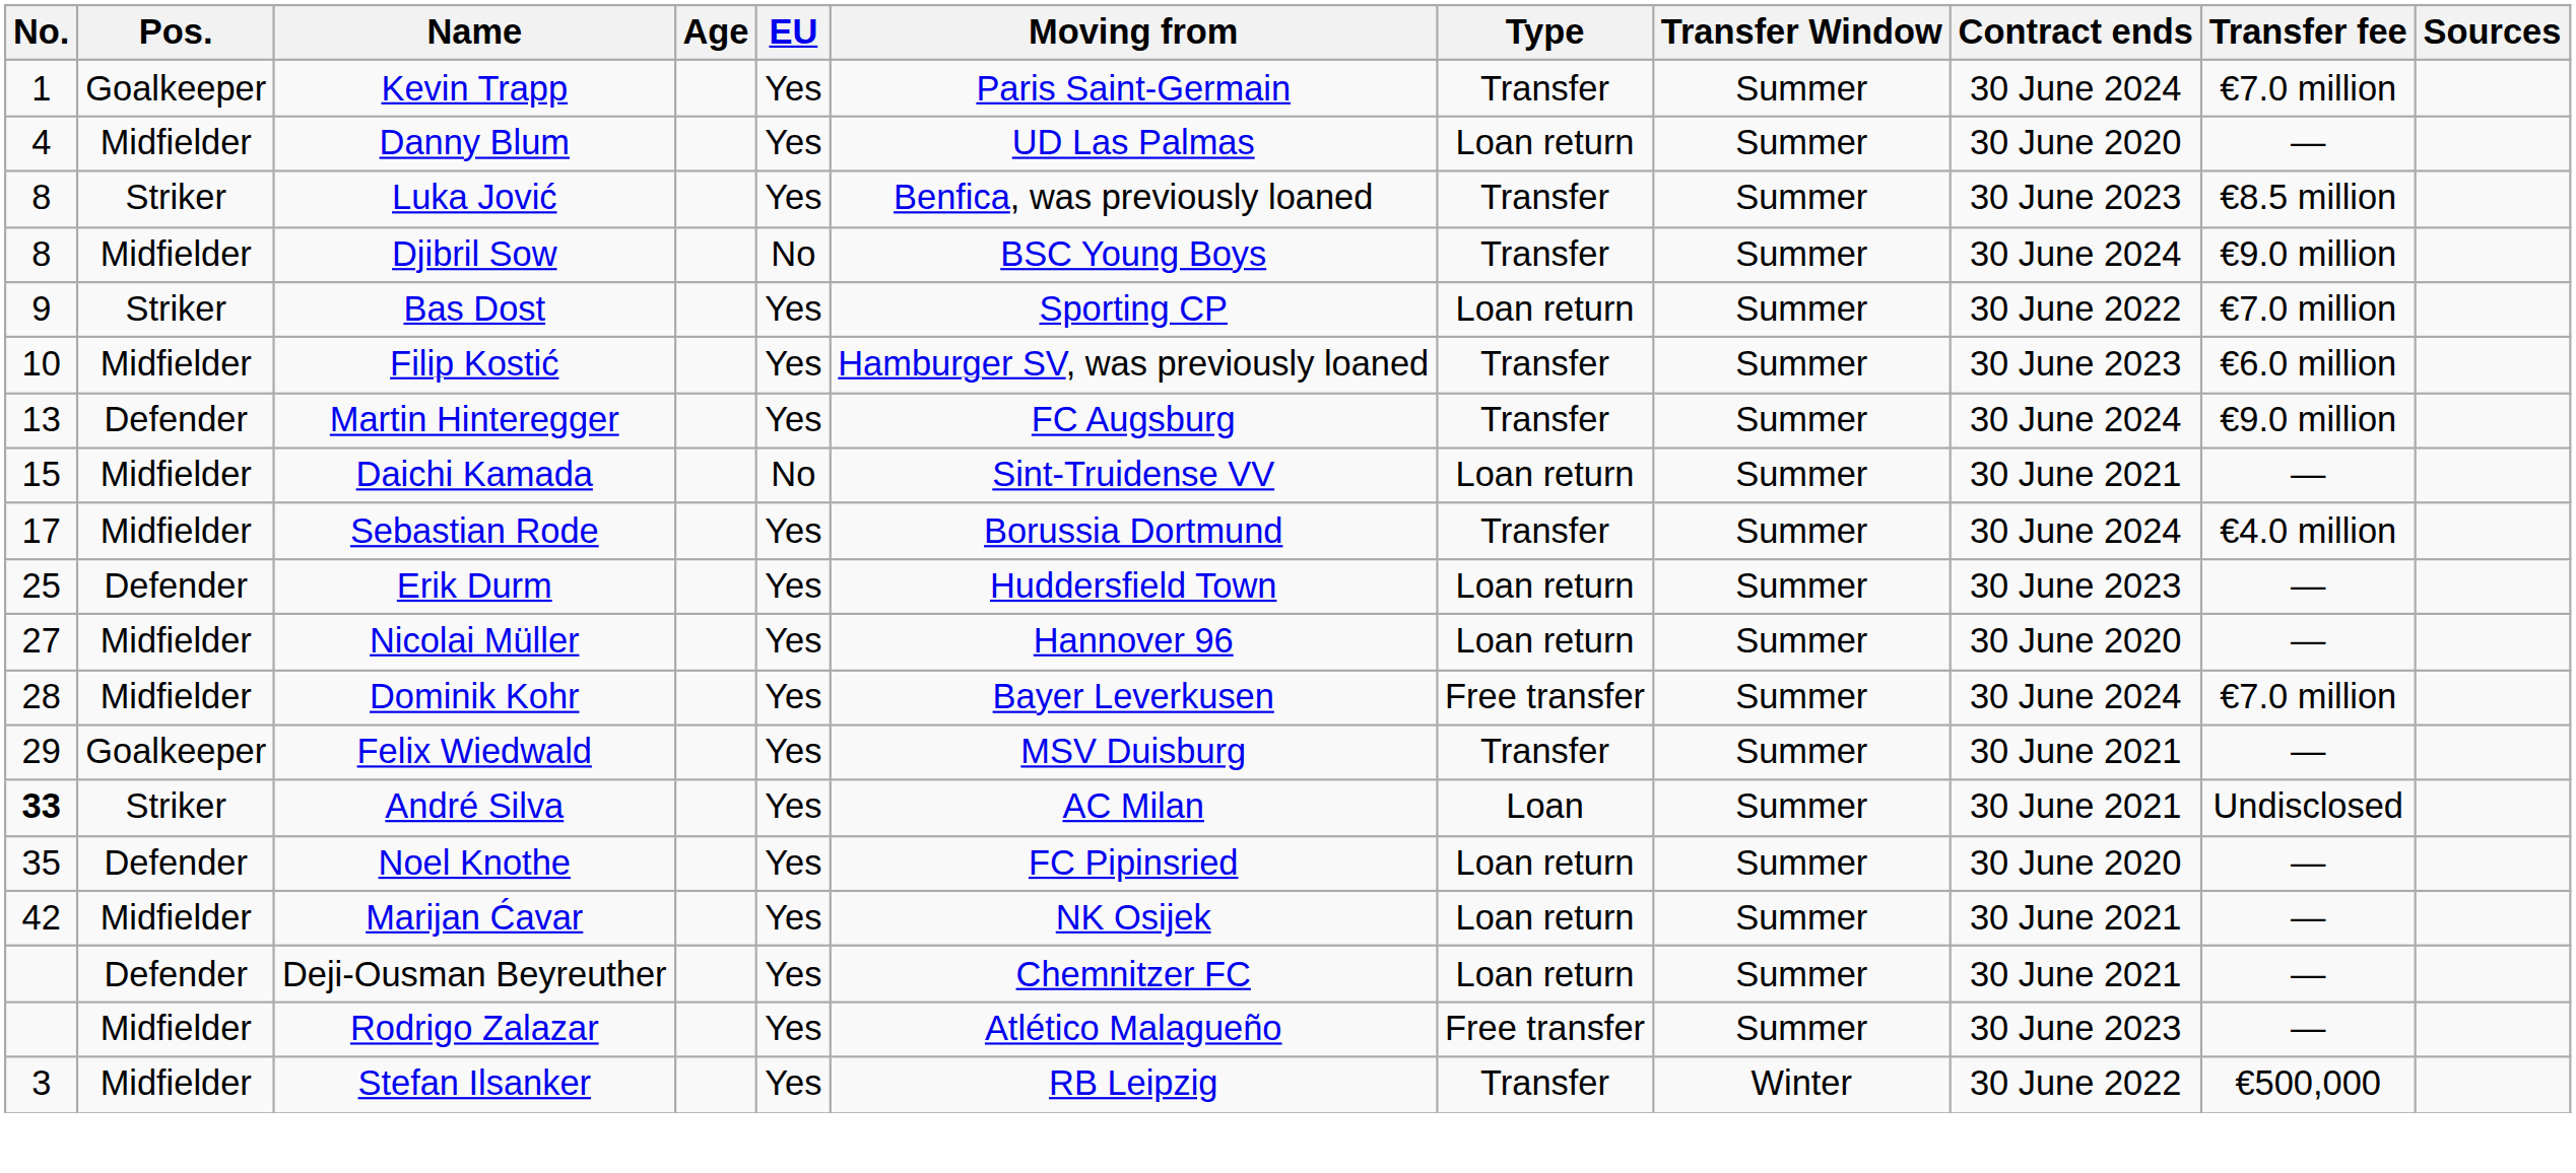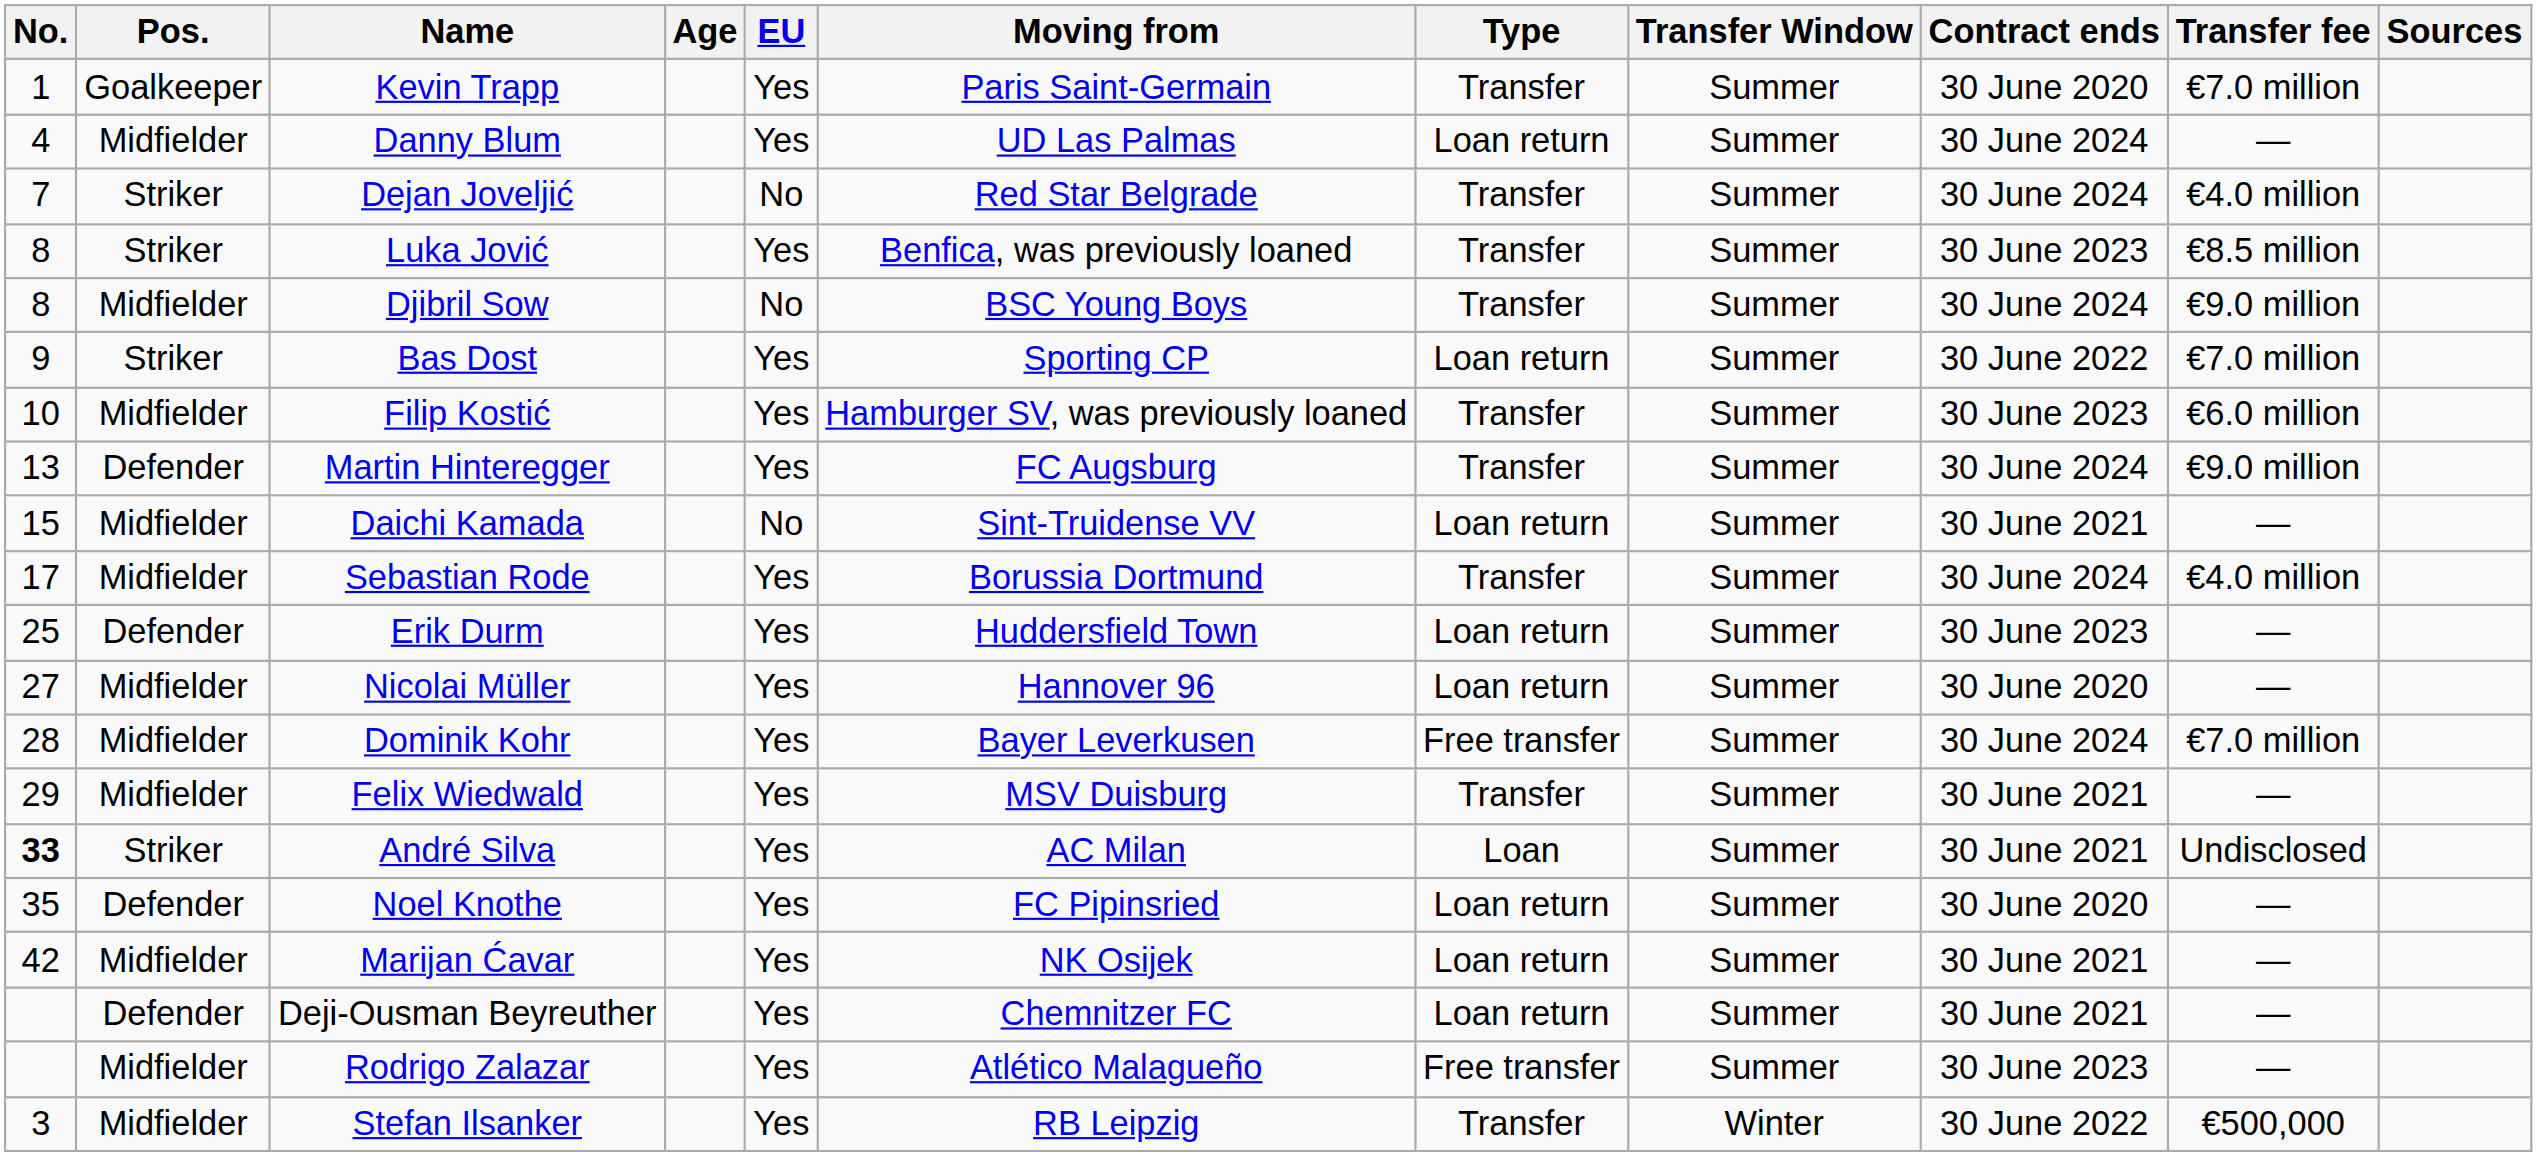 <table class="wikitable" style="text-align: center">
 <tr>
 <th>No.</th>
 <th>Pos.</th>
 <th>Name</th>
 <th>Age</th>
 <th><a href='#'>EU</a></th>
 <th>Moving from</th>
 <th>Type</th>
 <th>Transfer Window</th>
 <th>Contract ends</th>
 <th>Transfer fee</th>
 <th>Sources</th>
 </tr>
 <tr>
 <td>1</td>
 <td>Goalkeeper</td>
 <td><a href='#'>Kevin Trapp</a></td>
 <td></td>
 <td>Yes</td>
 <td><a href='#'>Paris Saint-Germain</a></td>
 <td>Transfer</td>
 <td>Summer</td>
-<td>30 June 2024</td>
+<td>30 June 2020</td>
 <td>€7.0 million</td>
 <td></td>
 </tr>
 <tr>
 <td>4</td>
 <td>Midfielder</td>
 <td><a href='#'>Danny Blum</a></td>
 <td></td>
 <td>Yes</td>
 <td><a href='#'>UD Las Palmas</a></td>
 <td>Loan return</td>
 <td>Summer</td>
-<td>30 June 2020</td>
+<td>30 June 2024</td>
 <td>—</td>
+<td></td>
+</tr>
+<tr>
+<td>7</td>
+<td>Striker</td>
+<td><a href='#'>Dejan Joveljić</a></td>
+<td></td>
+<td>No</td>
+<td><a href='#'>Red Star Belgrade</a></td>
+<td>Transfer</td>
+<td>Summer</td>
+<td>30 June 2024</td>
+<td>€4.0 million</td>
 <td></td>
 </tr>
 <tr>
 <td>8</td>
 <td>Striker</td>
 <td><a href='#'>Luka Jović</a></td>
 <td></td>
 <td>Yes</td>
 <td><a href='#'>Benfica</a>, was previously loaned</td>
 <td>Transfer</td>
 <td>Summer</td>
 <td>30 June 2023</td>
 <td>€8.5 million</td>
 <td></td>
 </tr>
 <tr>
 <td>8</td>
 <td>Midfielder</td>
 <td><a href='#'>Djibril Sow</a></td>
 <td></td>
 <td>No</td>
 <td><a href='#'>BSC Young Boys</a></td>
 <td>Transfer</td>
 <td>Summer</td>
 <td>30 June 2024</td>
 <td>€9.0 million</td>
 <td></td>
 </tr>
 <tr>
 <td>9</td>
 <td>Striker</td>
 <td><a href='#'>Bas Dost</a></td>
 <td></td>
 <td>Yes</td>
 <td><a href='#'>Sporting CP</a></td>
 <td>Loan return</td>
 <td>Summer</td>
 <td>30 June 2022</td>
 <td>€7.0 million</td>
 <td></td>
 </tr>
 <tr>
 <td>10</td>
 <td>Midfielder</td>
 <td><a href='#'>Filip Kostić</a></td>
 <td></td>
 <td>Yes</td>
 <td><a href='#'>Hamburger SV</a>, was previously loaned</td>
 <td>Transfer</td>
 <td>Summer</td>
 <td>30 June 2023</td>
 <td>€6.0 million</td>
 <td></td>
 </tr>
 <tr>
 <td>13</td>
 <td>Defender</td>
 <td><a href='#'>Martin Hinteregger</a></td>
 <td></td>
 <td>Yes</td>
 <td><a href='#'>FC Augsburg</a></td>
 <td>Transfer</td>
 <td>Summer</td>
 <td>30 June 2024</td>
 <td>€9.0 million</td>
 <td></td>
 </tr>
 <tr>
 <td>15</td>
 <td>Midfielder</td>
 <td><a href='#'>Daichi Kamada</a></td>
 <td></td>
 <td>No</td>
 <td><a href='#'>Sint-Truidense VV</a></td>
 <td>Loan return</td>
 <td>Summer</td>
 <td>30 June 2021</td>
 <td>—</td>
 <td></td>
 </tr>
 <tr>
 <td>17</td>
 <td>Midfielder</td>
 <td><a href='#'>Sebastian Rode</a></td>
 <td></td>
 <td>Yes</td>
 <td><a href='#'>Borussia Dortmund</a></td>
 <td>Transfer</td>
 <td>Summer</td>
 <td>30 June 2024</td>
 <td>€4.0 million</td>
 <td></td>
 </tr>
 <tr>
 <td>25</td>
 <td>Defender</td>
 <td><a href='#'>Erik Durm</a></td>
 <td></td>
 <td>Yes</td>
 <td><a href='#'>Huddersfield Town</a></td>
 <td>Loan return</td>
 <td>Summer</td>
 <td>30 June 2023</td>
 <td>—</td>
 <td></td>
 </tr>
 <tr>
 <td>27</td>
 <td>Midfielder</td>
 <td><a href='#'>Nicolai Müller</a></td>
 <td></td>
 <td>Yes</td>
 <td><a href='#'>Hannover 96</a></td>
 <td>Loan return</td>
 <td>Summer</td>
 <td>30 June 2020</td>
 <td>—</td>
 <td></td>
 </tr>
 <tr>
 <td>28</td>
 <td>Midfielder</td>
 <td><a href='#'>Dominik Kohr</a></td>
 <td></td>
 <td>Yes</td>
 <td><a href='#'>Bayer Leverkusen</a></td>
 <td>Free transfer</td>
 <td>Summer</td>
 <td>30 June 2024</td>
 <td>€7.0 million</td>
 <td></td>
 </tr>
 <tr>
 <td>29</td>
-<td>Goalkeeper</td>
+<td>Midfielder</td>
 <td><a href='#'>Felix Wiedwald</a></td>
 <td></td>
 <td>Yes</td>
 <td><a href='#'>MSV Duisburg</a></td>
 <td>Transfer</td>
 <td>Summer</td>
 <td>30 June 2021</td>
 <td>—</td>
 <td></td>
 </tr>
 <tr>
 <td><strong>33</strong></td>
 <td>Striker</td>
 <td><a href='#'>André Silva</a></td>
 <td></td>
 <td>Yes</td>
 <td><a href='#'>AC Milan</a></td>
 <td>Loan</td>
 <td>Summer</td>
 <td>30 June 2021</td>
 <td>Undisclosed</td>
 <td></td>
 </tr>
 <tr>
 <td>35</td>
 <td>Defender</td>
 <td><a href='#'>Noel Knothe</a></td>
 <td></td>
 <td>Yes</td>
 <td><a href='#'>FC Pipinsried</a></td>
 <td>Loan return</td>
 <td>Summer</td>
 <td>30 June 2020</td>
 <td>—</td>
 <td></td>
 </tr>
 <tr>
 <td>42</td>
 <td>Midfielder</td>
 <td><a href='#'>Marijan Ćavar</a></td>
 <td></td>
 <td>Yes</td>
 <td><a href='#'>NK Osijek</a></td>
 <td>Loan return</td>
 <td>Summer</td>
 <td>30 June 2021</td>
 <td>—</td>
 <td></td>
 </tr>
 <tr>
 <td></td>
 <td>Defender</td>
 <td>Deji-Ousman Beyreuther</td>
 <td></td>
 <td>Yes</td>
 <td><a href='#'>Chemnitzer FC</a></td>
 <td>Loan return</td>
 <td>Summer</td>
 <td>30 June 2021</td>
 <td>—</td>
 <td></td>
 </tr>
 <tr>
 <td></td>
 <td>Midfielder</td>
 <td><a href='#'>Rodrigo Zalazar</a></td>
 <td></td>
 <td>Yes</td>
 <td><a href='#'>Atlético Malagueño</a></td>
 <td>Free transfer</td>
 <td>Summer</td>
 <td>30 June 2023</td>
 <td>—</td>
 <td></td>
 </tr>
 <tr>
 <td>3</td>
 <td>Midfielder</td>
 <td><a href='#'>Stefan Ilsanker</a></td>
 <td></td>
 <td>Yes</td>
 <td><a href='#'>RB Leipzig</a></td>
 <td>Transfer</td>
 <td>Winter</td>
 <td>30 June 2022</td>
 <td>€500,000</td>
 <td></td>
 </tr>
 </table>
